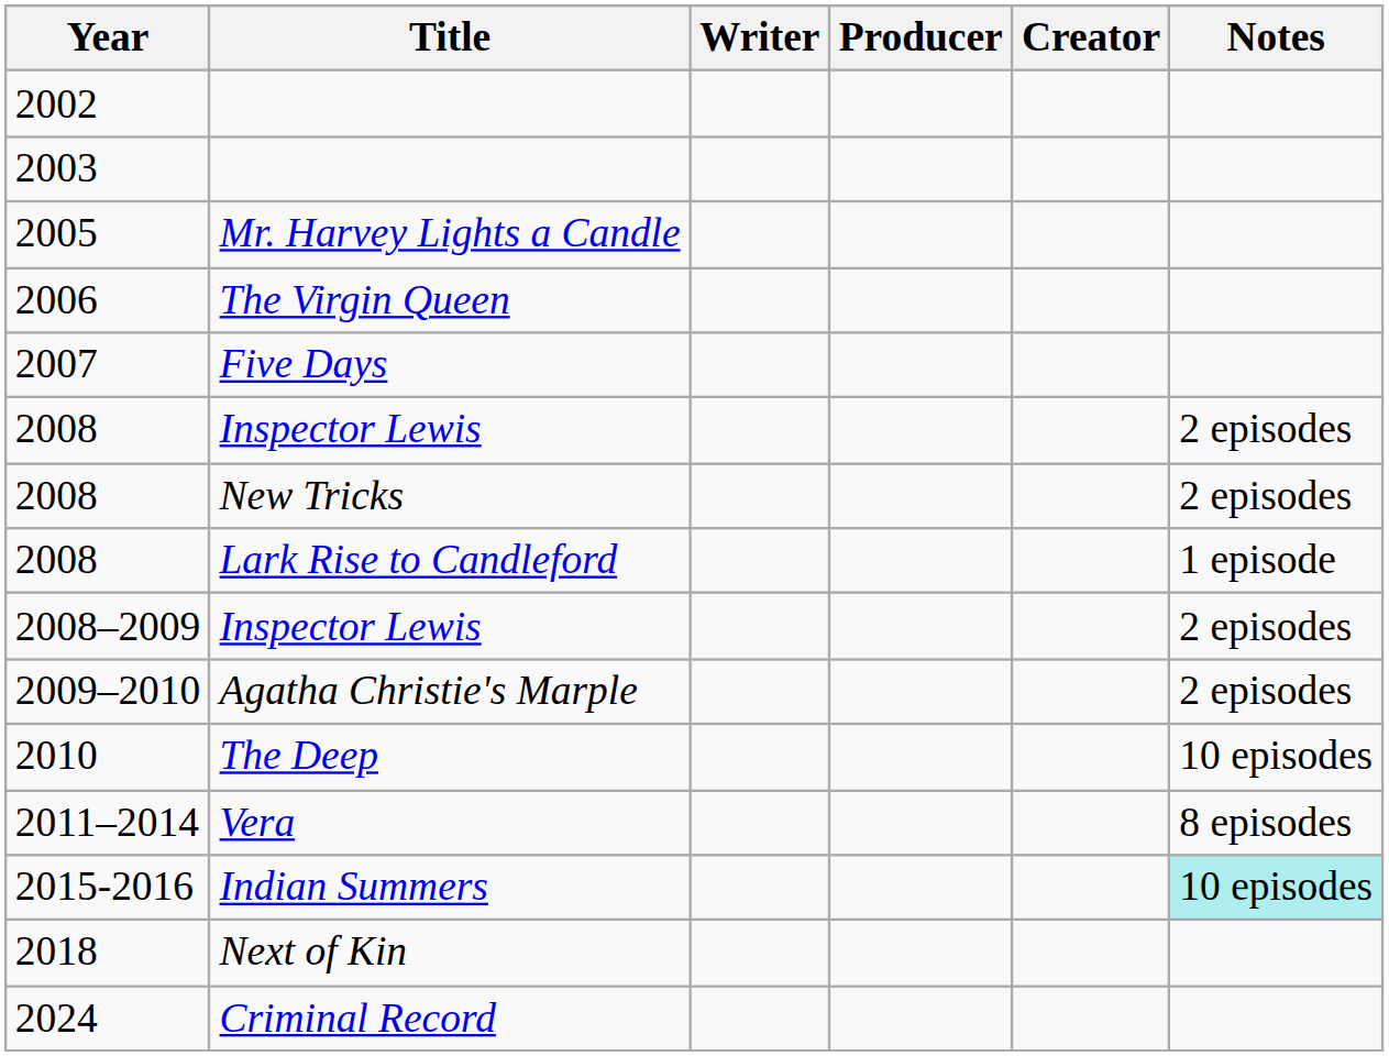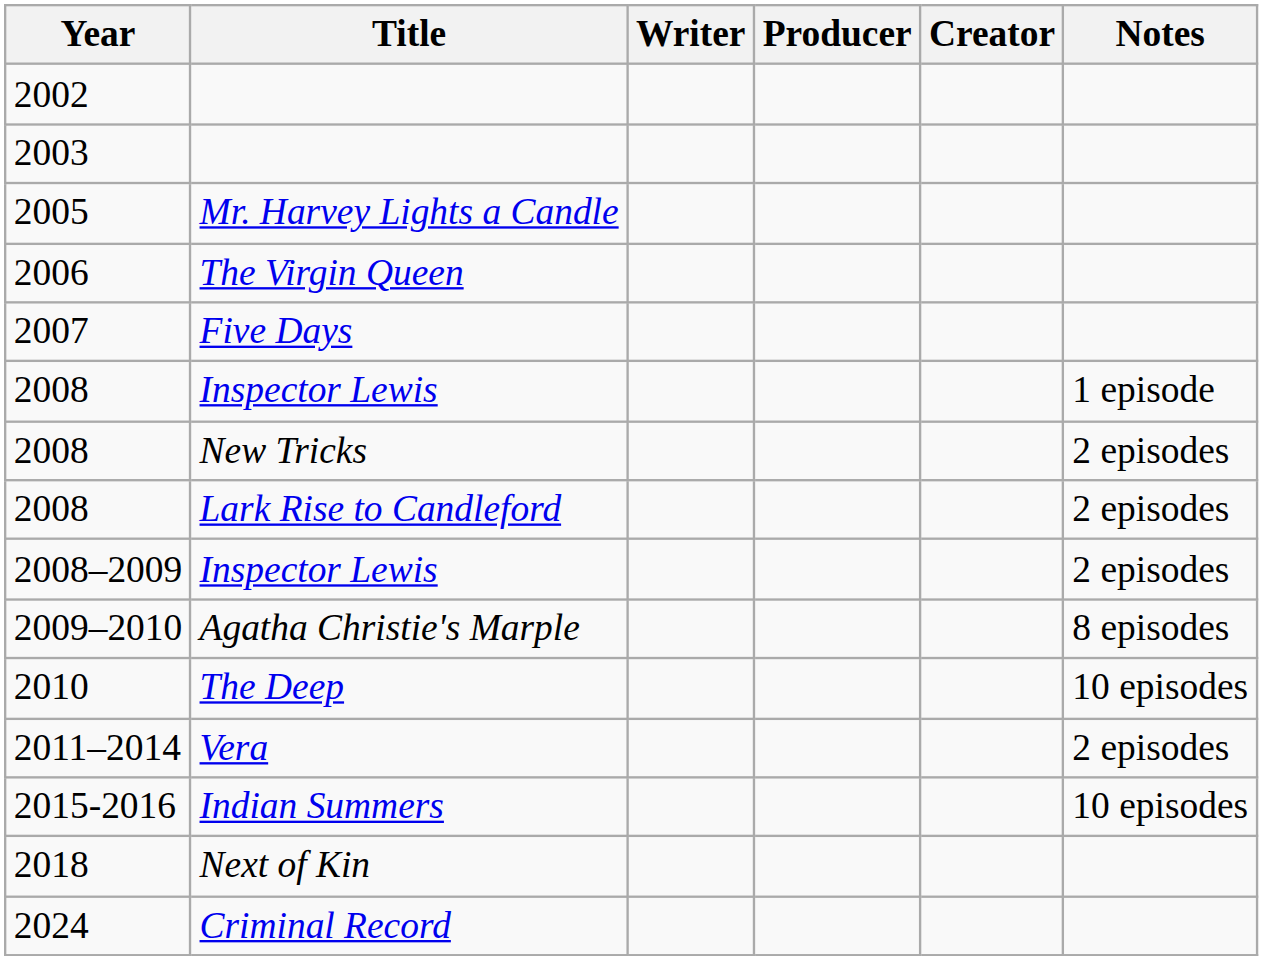 <table class="wikitable">
 <tr>
 <th>Year</th>
 <th>Title</th>
 <th>Writer</th>
 <th>Producer</th>
 <th>Creator</th>
 <th>Notes</th>
 </tr>
 <tr>
 <td>2002</td>
 <td><em></em></td>
 <td></td>
 <td></td>
 <td></td>
 <td></td>
 </tr>
 <tr>
 <td>2003</td>
 <td><em></em></td>
 <td></td>
 <td></td>
 <td></td>
 <td></td>
 </tr>
 <tr>
 <td>2005</td>
 <td><em><a href='#'>Mr. Harvey Lights a Candle</a></em></td>
 <td></td>
 <td></td>
 <td></td>
 <td></td>
 </tr>
 <tr>
 <td>2006</td>
 <td><em><a href='#'>The Virgin Queen</a></em></td>
 <td></td>
 <td></td>
 <td></td>
 <td></td>
 </tr>
 <tr>
 <td>2007</td>
 <td><em><a href='#'>Five Days</a></em></td>
 <td></td>
 <td></td>
 <td></td>
 <td></td>
 </tr>
 <tr>
 <td>2008</td>
 <td><em><a href='#'>Inspector Lewis</a></em></td>
 <td></td>
 <td></td>
 <td></td>
-<td>2 episodes</td>
+<td>1 episode</td>
 </tr>
 <tr>
 <td>2008</td>
 <td><em>New Tricks </em></td>
 <td></td>
 <td></td>
 <td></td>
 <td>2 episodes</td>
 </tr>
 <tr>
 <td>2008</td>
 <td><em><a href='#'>Lark Rise to Candleford</a></em></td>
 <td></td>
 <td></td>
 <td></td>
-<td>1 episode</td>
+<td>2 episodes</td>
 </tr>
 <tr>
 <td>2008–2009</td>
 <td><em><a href='#'>Inspector Lewis</a></em></td>
 <td></td>
 <td></td>
 <td></td>
 <td>2 episodes</td>
 </tr>
 <tr>
 <td>2009–2010</td>
 <td><em>Agatha Christie's Marple</em></td>
 <td></td>
 <td></td>
 <td></td>
-<td>2 episodes</td>
+<td>8 episodes</td>
 </tr>
 <tr>
 <td>2010</td>
 <td><em><a href='#'>The Deep</a></em></td>
 <td></td>
 <td></td>
 <td></td>
 <td>10 episodes</td>
 </tr>
 <tr>
 <td>2011–2014</td>
 <td><em><a href='#'>Vera</a></em></td>
 <td></td>
 <td></td>
 <td></td>
-<td>8 episodes</td>
+<td>2 episodes</td>
 </tr>
 <tr>
 <td>2015-2016</td>
 <td><em><a href='#'>Indian Summers</a></em></td>
 <td></td>
 <td></td>
 <td></td>
-<td style="background: paleturquoise;">10 episodes</td>
+<td>10 episodes</td>
 </tr>
 <tr>
 <td>2018</td>
 <td><em>Next of Kin</em></td>
 <td></td>
 <td></td>
 <td></td>
 <td></td>
 </tr>
 <tr>
 <td>2024</td>
 <td><em><a href='#'>Criminal Record</a></em></td>
 <td></td>
 <td></td>
 <td></td>
 <td></td>
 </tr>
 </table>
